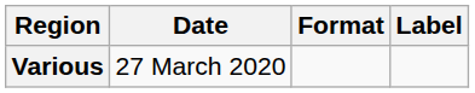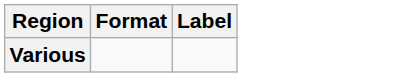 <table class="wikitable plainrowheaders">
 <tr>
 <th>Region</th>
-<th>Date</th>
 <th>Format</th>
 <th>Label</th>
 </tr>
 <tr>
 <th scope="row">Various</th>
-<td>27 March 2020</td>
 <td></td>
 <td></td>
 </tr>
 </table>
